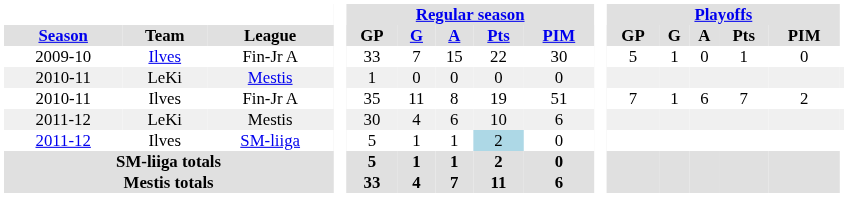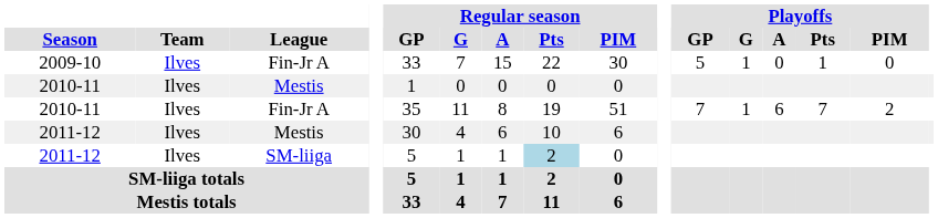 <table border="0" cellpadding="1" cellspacing="0" style="text-align:center; width:50em;">
 <tr style="background:#e0e0e0;">
 <th colspan="3" bgcolor="#ffffff"> </th>
 <th rowspan="99" bgcolor="#ffffff"> </th>
 <th colspan="5"><a href='#'>Regular season</a></th>
 <th rowspan="99" bgcolor="#ffffff"> </th>
 <th colspan="5"><a href='#'>Playoffs</a></th>
 </tr>
 <tr style="background:#e0e0e0;">
 <th><a href='#'>Season</a></th>
 <th>Team</th>
 <th>League</th>
 <th>GP</th>
 <th><a href='#'>G</a></th>
 <th><a href='#'>A</a></th>
 <th><a href='#'>Pts</a></th>
 <th><a href='#'>PIM</a></th>
 <th>GP</th>
 <th>G</th>
 <th>A</th>
 <th>Pts</th>
 <th>PIM</th>
 </tr>
 <tr>
 <td>2009-10</td>
 <td><a href='#'>Ilves</a></td>
 <td>Fin-Jr A</td>
 <td>33</td>
 <td>7</td>
 <td>15</td>
 <td>22</td>
 <td>30</td>
 <td>5</td>
 <td>1</td>
 <td>0</td>
 <td>1</td>
 <td>0</td>
 </tr>
 <tr style="background:#f0f0f0;">
 <td>2010-11</td>
-<td>LeKi</td>
+<td>Ilves</td>
 <td><a href='#'>Mestis</a></td>
 <td>1</td>
 <td>0</td>
 <td>0</td>
 <td>0</td>
 <td>0</td>
 <td></td>
 <td></td>
 <td></td>
 <td></td>
 <td></td>
 <td></td>
 </tr>
 <tr>
 <td>2010-11</td>
 <td>Ilves</td>
 <td>Fin-Jr A</td>
 <td>35</td>
 <td>11</td>
 <td>8</td>
 <td>19</td>
 <td>51</td>
 <td>7</td>
 <td>1</td>
 <td>6</td>
 <td>7</td>
 <td>2</td>
 </tr>
 <tr style="background:#f0f0f0;">
 <td>2011-12</td>
-<td>LeKi</td>
+<td>Ilves</td>
 <td>Mestis</td>
 <td>30</td>
 <td>4</td>
 <td>6</td>
 <td>10</td>
 <td>6</td>
 <td></td>
 <td></td>
 <td></td>
 <td></td>
 <td></td>
 <td></td>
 </tr>
 <tr>
 <td><a href='#'>2011-12</a></td>
 <td>Ilves</td>
 <td><a href='#'>SM-liiga</a></td>
 <td>5</td>
 <td>1</td>
 <td>1</td>
 <td style="background: lightblue;">2</td>
 <td>0</td>
 <td></td>
 <td></td>
 <td></td>
 <td></td>
 <td></td>
 <td></td>
 </tr>
 <tr ALIGN="center" bgcolor="#e0e0e0">
 <th colspan="3">SM-liiga totals</th>
 <th>5</th>
 <th>1</th>
 <th>1</th>
 <th>2</th>
 <th>0</th>
 <th></th>
 <th></th>
 <th></th>
 <th></th>
 <th></th>
 </tr>
 <tr ALIGN="center" bgcolor="#e0e0e0">
 <th colspan="3">Mestis totals</th>
 <th>33</th>
 <th>4</th>
 <th>7</th>
 <th>11</th>
 <th>6</th>
 <th></th>
 <th></th>
 <th></th>
 <th></th>
 <th></th>
 </tr>
 </table>
